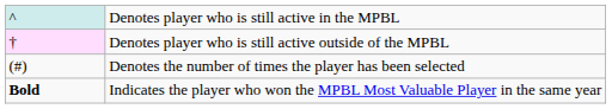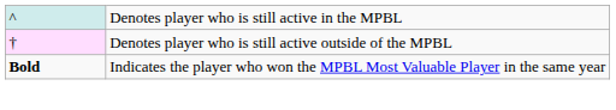 <table class="wikitable">
 <tr>
 <td style="background-color:#CFECEC; border:1px solid #aaaaaa; width:6em">^</td>
 <td>Denotes player who is still active in the MPBL</td>
 </tr>
 <tr>
 <td style="background-color:#FFDDFF; border:1px solid #aaaaaa; width:6em">†</td>
 <td>Denotes player who is still active outside of the MPBL</td>
 </tr>
 <tr>
-<td>(#)</td>
-<td>Denotes the number of times the player has been selected</td>
-</tr>
-<tr>
 <td><strong>Bold</strong></td>
 <td>Indicates the player who won the <a href='#'>MPBL Most Valuable Player</a> in the same year</td>
 </tr>
 </table>
